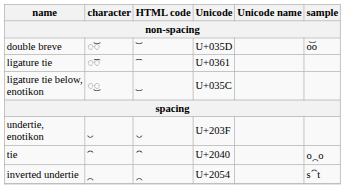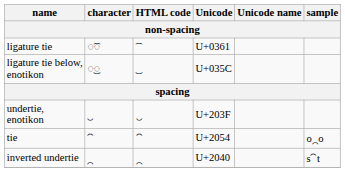 <table class="wikitable unicode">
 <tr>
 <th>name</th>
 <th>character</th>
 <th>HTML code</th>
 <th>Unicode</th>
 <th>Unicode name</th>
 <th>sample</th>
 </tr>
 <tr>
 <th colspan="6">non-spacing</th>
-</tr>
-<tr>
-<td>double breve</td>
-<td>◌͝◌</td>
-<td>&#861;</td>
-<td>U+035D</td>
-<td></td>
-<td>o͝o</td>
 </tr>
 <tr>
 <td>ligature tie</td>
 <td>◌͡◌</td>
 <td>&#865;</td>
 <td>U+0361</td>
 <td></td>
 <td></td>
 </tr>
 <tr>
 <td>ligature tie below, <br>enotikon</td>
 <td>◌͜◌</td>
 <td>&#860;</td>
 <td>U+035C</td>
 <td></td>
 <td></td>
 </tr>
 <tr>
 <th colspan="6">spacing</th>
 </tr>
 <tr>
 <td>undertie, <br>enotikon</td>
 <td>‿</td>
 <td>&#8255;</td>
 <td>U+203F</td>
 <td></td>
 <td></td>
 </tr>
 <tr>
 <td>tie</td>
 <td>⁀</td>
 <td>&#8256;</td>
-<td>U+2040</td>
+<td>U+2054</td>
 <td></td>
 <td>o⁔o</td>
 </tr>
 <tr>
 <td>inverted undertie</td>
 <td>⁔</td>
 <td>&#8276;</td>
-<td>U+2054</td>
+<td>U+2040</td>
 <td></td>
 <td>s⁀t</td>
 </tr>
 <tr>
 </tr>
 </table>
